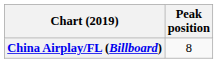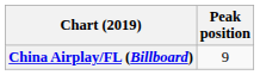 <table class="wikitable sortable plainrowheaders" style="text-align:center">
 <tr>
 <th scope="col">Chart (2019)</th>
 <th scope="col">Peak<br>position</th>
 </tr>
 <tr>
 <th scope="row"><a href='#'>China Airplay/FL</a> (<em><a href='#'>Billboard</a></em>)</th>
-<td>8</td>
+<td>9</td>
 </tr>
 </table>
